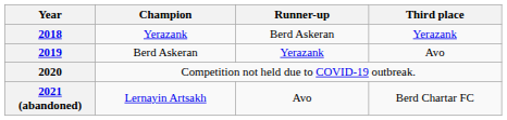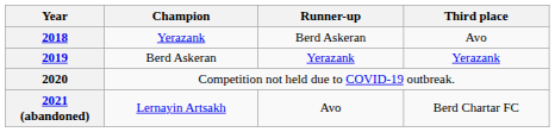 <table class="wikitable"  style="font-size:90%; text-align:center;">
 <tr>
 <th scope="col" style="width:9%;">Year</th>
 <th scope="col" style="width:19%;">Champion</th>
 <th scope="col" style="width:18%;">Runner-up</th>
 <th scope="col" style="width:18%;">Third place</th>
 </tr>
 <tr>
 <th><a href='#'>2018</a></th>
 <td><a href='#'>Yerazank</a></td>
 <td>Berd Askeran</td>
-<td><a href='#'>Yerazank</a></td>
+<td>Avo</td>
 </tr>
 <tr>
 <th><a href='#'>2019</a></th>
 <td>Berd Askeran</td>
 <td><a href='#'>Yerazank</a></td>
-<td>Avo</td>
+<td><a href='#'>Yerazank</a></td>
 </tr>
 <tr>
 <th>2020</th>
 <td colspan="3">Competition not held due to <a href='#'>COVID-19</a> outbreak.</td>
 </tr>
 <tr>
 <th><a href='#'>2021</a> (abandoned)</th>
 <td><a href='#'>Lernayin Artsakh</a></td>
 <td>Avo</td>
 <td>Berd Chartar FC</td>
 </tr>
 </table>
